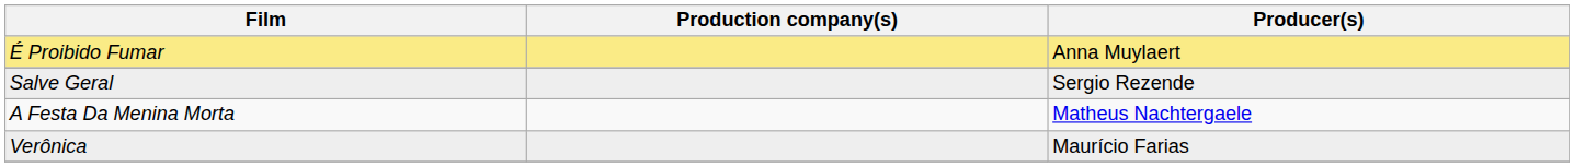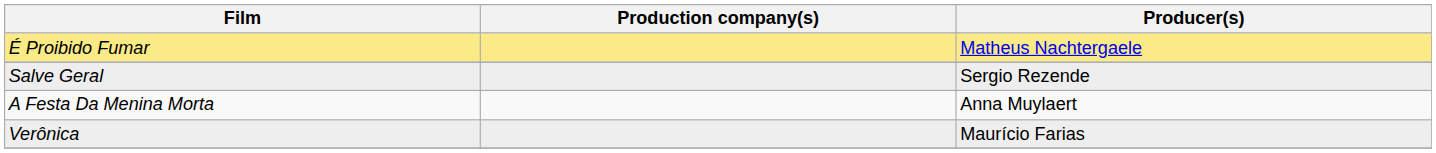 <table class="wikitable" style="width:100%;">
 <tr style="background:#bebebe">
 <th style="width:33%;">Film</th>
 <th style="width:33%;">Production company(s)</th>
 <th style="width:33%;">Producer(s)</th>
 </tr>
 <tr style="background:#FAEB86">
 <td><em>É Proibido Fumar</em></td>
 <td></td>
-<td>Anna Muylaert</td>
+<td><a href='#'>Matheus Nachtergaele</a></td>
 </tr>
 <tr>
 </tr>
 <tr style="background:#eee;">
 <td><em>Salve Geral</em></td>
 <td></td>
 <td>Sergio Rezende</td>
 </tr>
 <tr>
 <td><em>A Festa Da Menina Morta</em></td>
 <td></td>
-<td><a href='#'>Matheus Nachtergaele</a></td>
+<td>Anna Muylaert</td>
 </tr>
 <tr style="background:#eee;">
 <td><em>Verônica </em></td>
 <td></td>
 <td>Maurício Farias</td>
 </tr>
 <tr>
 </tr>
 </table>
